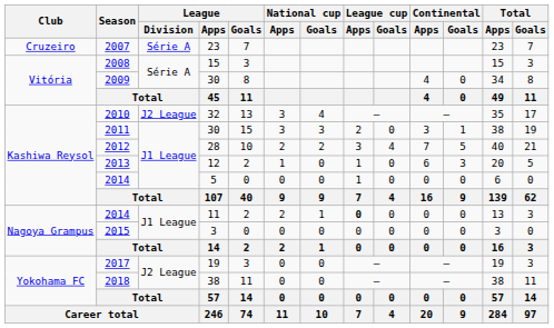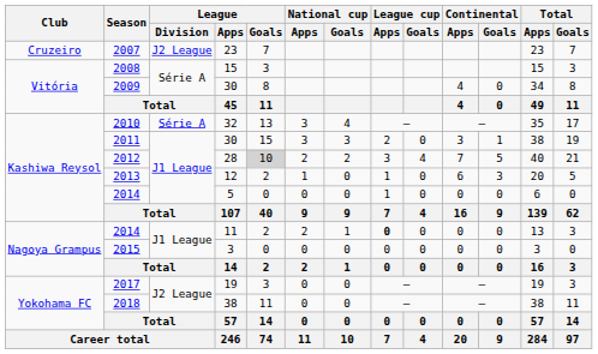 <table class="wikitable" style="text-align:center">
 <tr>
 <th rowspan="2">Club</th>
 <th rowspan="2">Season</th>
 <th colspan="3">League</th>
 <th colspan="2">National cup</th>
 <th colspan="2">League cup</th>
 <th colspan="2">Continental</th>
 <th colspan="2">Total</th>
 </tr>
 <tr>
 <th>Division</th>
 <th>Apps</th>
 <th>Goals</th>
 <th>Apps</th>
 <th>Goals</th>
 <th>Apps</th>
 <th>Goals</th>
 <th>Apps</th>
 <th>Goals</th>
 <th>Apps</th>
 <th>Goals</th>
 </tr>
 <tr>
 <td><a href='#'>Cruzeiro</a></td>
 <td><a href='#'>2007</a></td>
-<td><a href='#'>Série A</a></td>
+<td><a href='#'>J2 League</a></td>
 <td>23</td>
 <td>7</td>
 <td></td>
 <td></td>
 <td></td>
 <td></td>
 <td></td>
 <td></td>
 <td>23</td>
 <td>7</td>
 </tr>
 <tr>
 <td rowspan="3"><a href='#'>Vitória</a></td>
 <td><a href='#'>2008</a></td>
 <td rowspan="2">Série A</td>
 <td>15</td>
 <td>3</td>
 <td></td>
 <td></td>
 <td></td>
 <td></td>
 <td></td>
 <td></td>
 <td>15</td>
 <td>3</td>
 </tr>
 <tr>
 <td><a href='#'>2009</a></td>
 <td>30</td>
 <td>8</td>
 <td></td>
 <td></td>
 <td></td>
 <td></td>
 <td>4</td>
 <td>0</td>
 <td>34</td>
 <td>8</td>
 </tr>
 <tr>
 <th colspan="2">Total</th>
 <th>45</th>
 <th>11</th>
 <th></th>
 <th></th>
 <th></th>
 <th></th>
 <th>4</th>
 <th>0</th>
 <th>49</th>
 <th>11</th>
 </tr>
 <tr>
 <td rowspan="6"><a href='#'>Kashiwa Reysol</a></td>
 <td><a href='#'>2010</a></td>
-<td><a href='#'>J2 League</a></td>
+<td><a href='#'>Série A</a></td>
 <td>32</td>
 <td>13</td>
 <td>3</td>
 <td>4</td>
 <td colspan="2">–</td>
 <td colspan="2">–</td>
 <td>35</td>
 <td>17</td>
 </tr>
 <tr>
 <td><a href='#'>2011</a></td>
 <td rowspan="4"><a href='#'>J1 League</a></td>
 <td>30</td>
 <td>15</td>
 <td>3</td>
 <td>3</td>
 <td>2</td>
 <td>0</td>
 <td>3</td>
 <td>1</td>
 <td>38</td>
 <td>19</td>
 </tr>
 <tr>
 <td><a href='#'>2012</a></td>
 <td>28</td>
-<td>10</td>
+<td style="background: lightgrey;">10</td>
 <td>2</td>
 <td>2</td>
 <td>3</td>
 <td>4</td>
 <td>7</td>
 <td>5</td>
 <td>40</td>
 <td>21</td>
 </tr>
 <tr>
 <td><a href='#'>2013</a></td>
 <td>12</td>
 <td>2</td>
 <td>1</td>
 <td>0</td>
 <td>1</td>
 <td>0</td>
 <td>6</td>
 <td>3</td>
 <td>20</td>
 <td>5</td>
 </tr>
 <tr>
 <td><a href='#'>2014</a></td>
 <td>5</td>
 <td>0</td>
 <td>0</td>
 <td>0</td>
 <td>1</td>
 <td>0</td>
 <td>0</td>
 <td>0</td>
 <td>6</td>
 <td>0</td>
 </tr>
 <tr>
 <th colspan="2">Total</th>
 <th>107</th>
 <th>40</th>
 <th>9</th>
 <th>9</th>
 <th>7</th>
 <th>4</th>
 <th>16</th>
 <th>9</th>
 <th>139</th>
 <th>62</th>
 </tr>
 <tr>
 <td rowspan="3"><a href='#'>Nagoya Grampus</a></td>
 <td><a href='#'>2014</a></td>
 <td rowspan="2">J1 League</td>
 <td>11</td>
 <td>2</td>
 <td>2</td>
 <td>1</td>
 <td><strong>0</strong></td>
 <td>0</td>
 <td>0</td>
 <td>0</td>
 <td>13</td>
 <td>3</td>
 </tr>
 <tr>
 <td><a href='#'>2015</a></td>
 <td>3</td>
 <td>0</td>
 <td>0</td>
 <td>0</td>
 <td>0</td>
 <td>0</td>
 <td>0</td>
 <td>0</td>
 <td>3</td>
 <td>0</td>
 </tr>
 <tr>
 <th colspan="2">Total</th>
 <th>14</th>
 <th>2</th>
 <th>2</th>
 <th>1</th>
 <th>0</th>
 <th>0</th>
 <th>0</th>
 <th>0</th>
 <th>16</th>
 <th>3</th>
 </tr>
 <tr>
 <td rowspan="3"><a href='#'>Yokohama FC</a></td>
 <td><a href='#'>2017</a></td>
 <td rowspan="2">J2 League</td>
 <td>19</td>
 <td>3</td>
 <td>0</td>
 <td>0</td>
 <td colspan="2">–</td>
 <td colspan="2">–</td>
 <td>19</td>
 <td>3</td>
 </tr>
 <tr>
 <td><a href='#'>2018</a></td>
 <td>38</td>
 <td>11</td>
 <td>0</td>
 <td>0</td>
 <td colspan="2">–</td>
 <td colspan="2">–</td>
 <td>38</td>
 <td>11</td>
 </tr>
 <tr>
 <th colspan="2">Total</th>
 <th>57</th>
 <th>14</th>
 <th>0</th>
 <th>0</th>
 <th>0</th>
 <th>0</th>
 <th>0</th>
 <th>0</th>
 <th>57</th>
 <th>14</th>
 </tr>
 <tr>
 <th colspan="3">Career total</th>
 <th>246</th>
 <th>74</th>
 <th>11</th>
 <th>10</th>
 <th>7</th>
 <th>4</th>
 <th>20</th>
 <th>9</th>
 <th>284</th>
 <th>97</th>
 </tr>
 </table>
